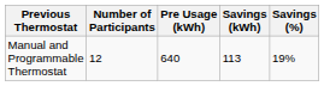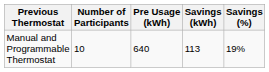 <table class="wikitable">
 <tr>
 <th>Previous<br>Thermostat</th>
 <th>Number of<br>Participants</th>
 <th>Pre Usage<br>(kWh)</th>
 <th>Savings<br>(kWh)</th>
 <th>Savings<br>(%)</th>
 </tr>
 <tr>
 <td>Manual and<br>Programmable<br>Thermostat</td>
-<td>12</td>
+<td>10</td>
 <td>640</td>
 <td>113</td>
 <td>19%</td>
 </tr>
 </table>
